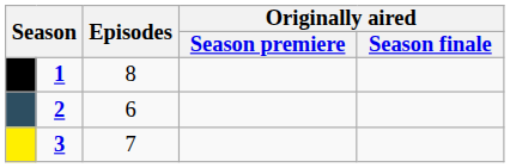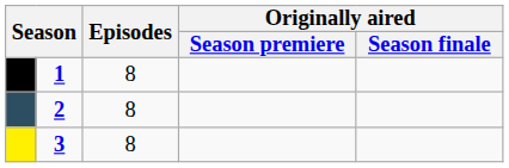 <table class="wikitable" style="text-align:center">
 <tr>
 <th style="padding: 0px 4px" colspan="2" rowspan="2">Season</th>
 <th style="padding: 0px 4px" rowspan="2">Episodes</th>
 <th style="padding: 0px 4px" colspan="2">Originally aired</th>
 </tr>
 <tr>
 <th style="padding: 0 8px;"><a href='#'>Season premiere</a></th>
 <th style="padding: 0 8px;"><a href='#'>Season finale</a></th>
 </tr>
 <tr>
 <td style="width: 15px" bgcolor="000000"></td>
 <td><strong><a href='#'>1</a></strong></td>
 <td>8</td>
 <td></td>
 <td></td>
 </tr>
 <tr>
 <td style="background: #2d4e61;"></td>
 <td><strong><a href='#'>2</a></strong></td>
-<td>6</td>
+<td>8</td>
 <td></td>
 <td></td>
 </tr>
 <tr>
 <td style="background: #ffef00;"></td>
 <td><strong><a href='#'>3</a></strong></td>
-<td>7</td>
+<td>8</td>
 <td></td>
 <td></td>
 </tr>
 </table>
